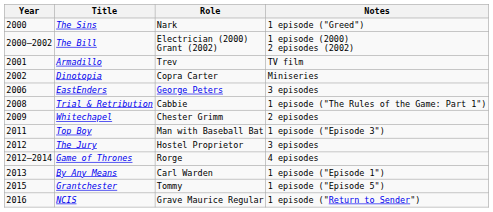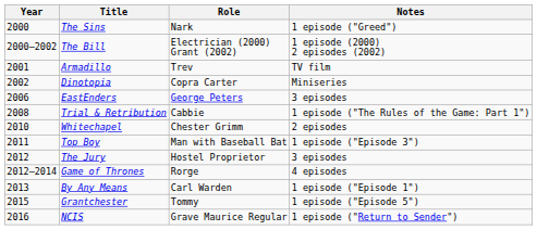 <table class="wikitable sortable">
 <tr>
 <th>Year</th>
 <th>Title</th>
 <th>Role</th>
 <th>Notes</th>
 </tr>
 <tr>
 <td>2000</td>
 <td><em><a href='#'>The Sins</a></em></td>
 <td>Nark</td>
 <td>1 episode ("Greed")</td>
 </tr>
 <tr>
 <td>2000–2002</td>
 <td><em><a href='#'>The Bill</a></em></td>
 <td>Electrician (2000)<br>Grant (2002)</td>
 <td>1 episode (2000)<br>2 episodes (2002)</td>
 </tr>
 <tr>
 <td>2001</td>
 <td><em><a href='#'>Armadillo</a></em></td>
 <td>Trev</td>
 <td>TV film</td>
 </tr>
 <tr>
 <td>2002</td>
 <td><em><a href='#'>Dinotopia</a></em></td>
 <td>Copra Carter</td>
 <td>Miniseries</td>
 </tr>
 <tr>
 <td>2006</td>
 <td><em><a href='#'>EastEnders</a></em></td>
 <td><a href='#'>George Peters</a></td>
 <td>3 episodes</td>
 </tr>
 <tr>
 <td>2008</td>
 <td><em><a href='#'>Trial & Retribution</a></em></td>
 <td>Cabbie</td>
 <td>1 episode ("The Rules of the Game: Part 1")</td>
 </tr>
 <tr>
-<td>2009</td>
+<td>2010</td>
 <td><em><a href='#'>Whitechapel</a></em></td>
 <td>Chester Grimm</td>
 <td>2 episodes</td>
 </tr>
 <tr>
 <td>2011</td>
 <td><em><a href='#'>Top Boy</a></em></td>
 <td>Man with Baseball Bat</td>
 <td>1 episode ("Episode 3")</td>
 </tr>
 <tr>
 <td>2012</td>
 <td><em><a href='#'>The Jury</a></em></td>
 <td>Hostel Proprietor</td>
 <td>3 episodes</td>
 </tr>
 <tr>
 <td>2012–2014</td>
 <td><em><a href='#'>Game of Thrones</a></em></td>
 <td>Rorge</td>
 <td>4 episodes</td>
 </tr>
 <tr>
 <td>2013</td>
 <td><em><a href='#'>By Any Means</a></em></td>
 <td>Carl Warden</td>
 <td>1 episode ("Episode 1")</td>
 </tr>
 <tr>
 <td>2015</td>
 <td><em><a href='#'>Grantchester</a></em></td>
 <td>Tommy</td>
 <td>1 episode ("Episode 5")</td>
 </tr>
 <tr>
 <td>2016</td>
 <td><em><a href='#'>NCIS</a></em></td>
 <td>Grave Maurice Regular</td>
 <td>1 episode ("<a href='#'>Return to Sender</a>")</td>
 </tr>
 </table>
